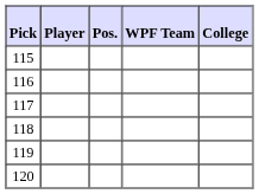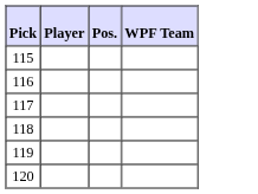 <table style="text-align: center" border="1" cellpadding="3" cellspacing="0">
 <tr>
 <th style="background:#ddf;"><br>Pick</th>
 <th style="background:#ddf;"><br>Player</th>
 <th style="background:#ddf;"><br>Pos.</th>
 <th style="background:#ddf;"><br>WPF Team</th>
-<th style="background:#ddf;"><br>College</th>
 </tr>
 <tr>
 <td>115</td>
-<td></td>
 <td></td>
 <td></td>
 <td></td>
 </tr>
 <tr>
 <td>116</td>
 <td></td>
 <td></td>
 <td></td>
-<td></td>
 </tr>
 <tr>
 <td>117</td>
-<td></td>
 <td></td>
 <td></td>
 <td></td>
 </tr>
 <tr>
 <td>118</td>
 <td></td>
 <td></td>
 <td></td>
-<td></td>
 </tr>
 <tr>
 <td>119</td>
-<td></td>
 <td></td>
 <td></td>
 <td></td>
 </tr>
 <tr>
 <td>120</td>
 <td></td>
 <td></td>
 <td></td>
-<td></td>
 </tr>
 </table>
